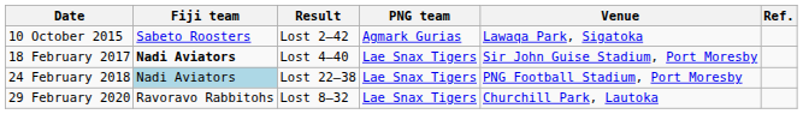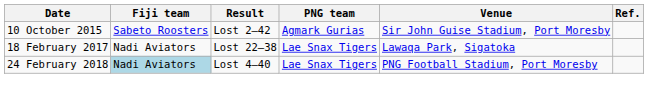 <table class="wikitable">
 <tr>
 <th>Date</th>
 <th>Fiji team</th>
 <th>Result</th>
 <th>PNG team</th>
 <th>Venue</th>
 <th>Ref.</th>
 </tr>
 <tr>
 <td>10 October 2015</td>
 <td> <a href='#'>Sabeto Roosters</a></td>
 <td>Lost 2–42</td>
 <td> <a href='#'>Agmark Gurias</a></td>
-<td><a href='#'>Lawaqa Park</a>, <a href='#'>Sigatoka</a></td>
+<td><a href='#'>Sir John Guise Stadium</a>, <a href='#'>Port Moresby</a></td>
 <td></td>
 </tr>
 <tr>
 <td>18 February 2017</td>
-<td><strong> Nadi Aviators</strong></td>
-<td>Lost 4–40</td>
+<td> Nadi Aviators</td>
+<td>Lost 22–38</td>
 <td> <a href='#'>Lae Snax Tigers</a></td>
-<td><a href='#'>Sir John Guise Stadium</a>, <a href='#'>Port Moresby</a></td>
+<td><a href='#'>Lawaqa Park</a>, <a href='#'>Sigatoka</a></td>
 <td></td>
 </tr>
 <tr>
 <td>24 February 2018</td>
 <td style="background: lightblue;"> Nadi Aviators</td>
-<td>Lost 22–38</td>
+<td>Lost 4–40</td>
 <td> <a href='#'>Lae Snax Tigers</a></td>
 <td><a href='#'>PNG Football Stadium</a>, <a href='#'>Port Moresby</a></td>
 <td></td>
 </tr>
-<tr>
-<td>29 February 2020</td>
-<td> Ravoravo Rabbitohs</td>
-<td>Lost 8–32</td>
-<td> <a href='#'>Lae Snax Tigers</a></td>
-<td><a href='#'>Churchill Park</a>, <a href='#'>Lautoka</a></td>
-<td></td>
-</tr>
 </table>
